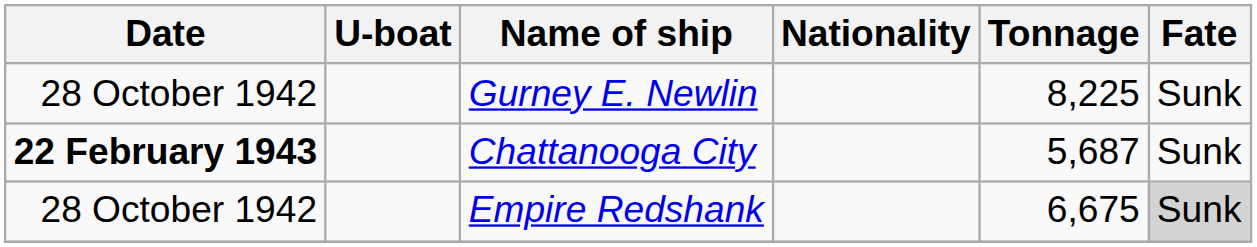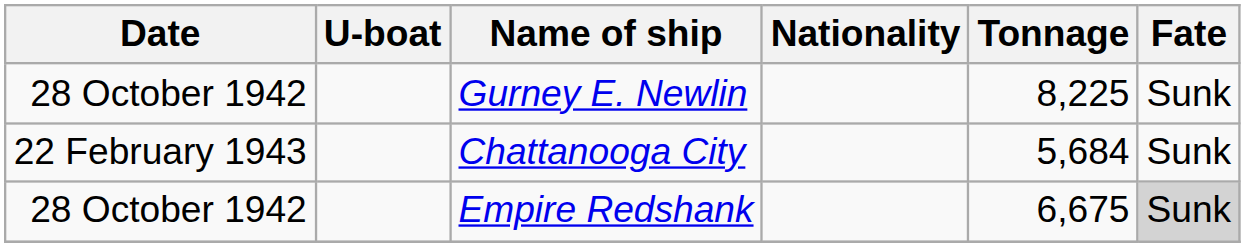 <table class="wikitable sortable">
 <tr>
 <th>Date</th>
 <th>U-boat</th>
 <th>Name of ship</th>
 <th>Nationality</th>
 <th>Tonnage</th>
 <th>Fate</th>
 </tr>
 <tr>
 <td align="right">28 October 1942</td>
 <td align="center"></td>
 <td align="left"><a href='#'><em>Gurney E. Newlin</em></a></td>
 <td align="left"></td>
 <td align="right">8,225</td>
 <td align="left">Sunk</td>
 </tr>
 <tr>
-<td align="right"><strong>22 February 1943</strong></td>
+<td align="right">22 February 1943</td>
 <td align="center"></td>
 <td align="left"><a href='#'><em>Chattanooga City</em></a></td>
 <td align="left"></td>
-<td align="right">5,687</td>
+<td align="right">5,684</td>
 <td align="left">Sunk</td>
 </tr>
 <tr>
 <td align="right">28 October 1942</td>
 <td align="center"></td>
 <td align="left"><em><a href='#'>Empire Redshank</a></em></td>
 <td align="left"></td>
 <td align="right">6,675</td>
 <td align="left" style="background: lightgrey;">Sunk</td>
 </tr>
 <tr>
 </tr>
 </table>
